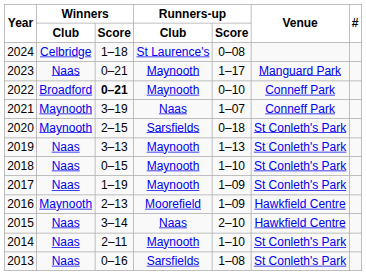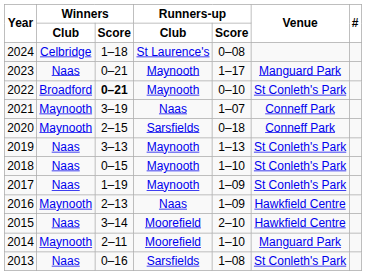 <table class="wikitable sortable" style="text-align:center;">
 <tr>
 <th rowspan="2" style="background:white;color:black">Year</th>
 <th colspan="2" style="background:white;color:black">Winners</th>
 <th colspan="2" style="background:white;color:black">Runners-up</th>
 <th rowspan="2" style="background:white;color:black">Venue</th>
 <th rowspan="2" style="background:white;color:black">#</th>
 </tr>
 <tr>
 <th style="background:white;color:black">Club</th>
 <th style="background:white;color:black">Score</th>
 <th style="background:white;color:black">Club</th>
 <th style="background:white;color:black">Score</th>
 </tr>
 <tr>
 <td>2024</td>
 <td><a href='#'>Celbridge</a></td>
 <td>1–18</td>
 <td><a href='#'>St Laurence's</a></td>
 <td>0–08</td>
 <td></td>
 <td></td>
 </tr>
 <tr>
 <td>2023</td>
 <td><a href='#'>Naas</a></td>
 <td>0–21</td>
 <td><a href='#'>Maynooth</a></td>
 <td>1–17</td>
 <td><a href='#'>Manguard Park</a></td>
 <td></td>
 </tr>
 <tr>
 <td>2022</td>
 <td><a href='#'>Broadford</a></td>
 <td><strong>0–21</strong></td>
 <td><a href='#'>Maynooth</a></td>
 <td>0–10</td>
-<td><a href='#'>Conneff Park</a></td>
+<td><a href='#'>St Conleth's Park</a></td>
 <td></td>
 </tr>
 <tr>
 <td>2021</td>
 <td><a href='#'>Maynooth</a></td>
 <td>3–19</td>
 <td><a href='#'>Naas</a></td>
 <td>1–07</td>
 <td><a href='#'>Conneff Park</a></td>
 <td></td>
 </tr>
 <tr>
 <td>2020</td>
 <td><a href='#'>Maynooth</a></td>
 <td>2–15</td>
 <td><a href='#'>Sarsfields</a></td>
 <td>0–18</td>
-<td><a href='#'>St Conleth's Park</a></td>
+<td><a href='#'>Conneff Park</a></td>
 <td></td>
 </tr>
 <tr>
 <td>2019</td>
 <td><a href='#'>Naas</a></td>
 <td>3–13</td>
 <td><a href='#'>Maynooth</a></td>
 <td>1–13</td>
 <td><a href='#'>St Conleth's Park</a></td>
 <td></td>
 </tr>
 <tr>
 <td>2018</td>
 <td><a href='#'>Naas</a></td>
 <td>0–15</td>
 <td><a href='#'>Maynooth</a></td>
 <td>1–10</td>
 <td><a href='#'>St Conleth's Park</a></td>
 <td></td>
 </tr>
 <tr>
 <td>2017</td>
 <td><a href='#'>Naas</a></td>
 <td>1–19</td>
 <td><a href='#'>Maynooth</a></td>
 <td>1–09</td>
 <td><a href='#'>St Conleth's Park</a></td>
 <td></td>
 </tr>
 <tr>
 <td>2016</td>
 <td><a href='#'>Maynooth</a></td>
 <td>2–13</td>
-<td><a href='#'>Moorefield</a></td>
+<td><a href='#'>Naas</a></td>
 <td>1–09</td>
 <td><a href='#'>Hawkfield Centre</a></td>
 <td></td>
 </tr>
 <tr>
 <td>2015</td>
 <td><a href='#'>Naas</a></td>
 <td>3–14</td>
-<td><a href='#'>Naas</a></td>
+<td><a href='#'>Moorefield</a></td>
 <td>2–10</td>
 <td><a href='#'>Hawkfield Centre</a></td>
 <td></td>
 </tr>
 <tr>
 <td>2014</td>
-<td><a href='#'>Naas</a></td>
+<td><a href='#'>Maynooth</a></td>
 <td>2–11</td>
-<td><a href='#'>Maynooth</a></td>
+<td><a href='#'>Moorefield</a></td>
 <td>1–10</td>
-<td><a href='#'>St Conleth's Park</a></td>
+<td><a href='#'>Manguard Park</a></td>
 <td></td>
 </tr>
 <tr>
 <td>2013</td>
 <td><a href='#'>Naas</a></td>
 <td>0–16</td>
 <td><a href='#'>Sarsfields</a></td>
 <td>1–08</td>
 <td><a href='#'>St Conleth's Park</a></td>
 <td></td>
 </tr>
 </table>
